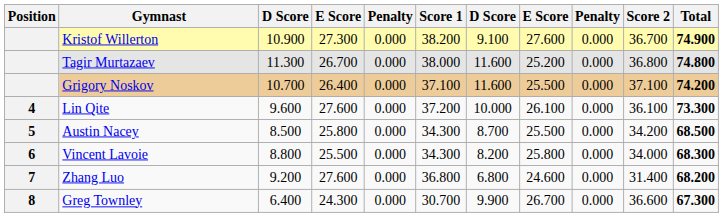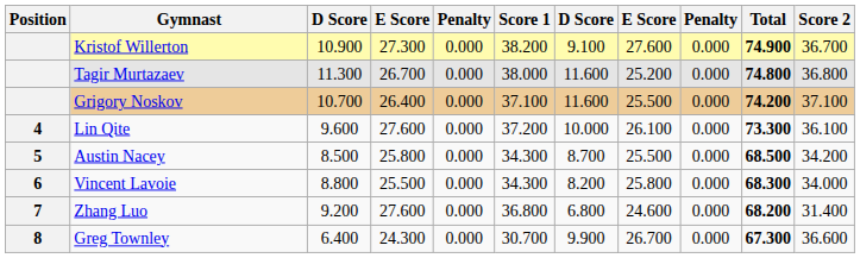 <table class="wikitable sortable" style="text-align:center; font-size:95%">
 <tr>
 <th scope=col>Position</th>
 <th scope="col" style="width:210px;">Gymnast</th>
 <th scope=col>D Score</th>
 <th scope=col>E Score</th>
 <th scope=col>Penalty</th>
 <th scope=col>Score 1</th>
 <th scope=col>D Score</th>
 <th scope=col>E Score</th>
 <th scope=col>Penalty</th>
+<th scope=col>Total</th>
 <th scope=col>Score 2</th>
-<th scope=col>Total</th>
 </tr>
 <tr style="background:#fffcaf;">
 <th scope=row style="text-align:center"></th>
 <td style="text-align:left;"> <a href='#'>Kristof Willerton</a></td>
 <td>10.900</td>
 <td>27.300</td>
 <td>0.000</td>
 <td>38.200</td>
 <td>9.100</td>
 <td>27.600</td>
 <td>0.000</td>
+<td><strong>74.900</strong></td>
 <td>36.700</td>
-<td><strong>74.900</strong></td>
 </tr>
 <tr style="background:#e5e5e5;">
 <th scope=row style="text-align:center"></th>
 <td style="text-align:left;"> <a href='#'>Tagir Murtazaev</a></td>
 <td>11.300</td>
 <td>26.700</td>
 <td>0.000</td>
 <td>38.000</td>
 <td>11.600</td>
 <td>25.200</td>
 <td>0.000</td>
+<td><strong>74.800</strong></td>
 <td>36.800</td>
-<td><strong>74.800</strong></td>
 </tr>
 <tr style="background:#ec9;">
 <th scope=row style="text-align:center"></th>
 <td style="text-align:left;"> <a href='#'>Grigory Noskov</a></td>
 <td>10.700</td>
 <td>26.400</td>
 <td>0.000</td>
 <td>37.100</td>
 <td>11.600</td>
 <td>25.500</td>
 <td>0.000</td>
+<td><strong>74.200</strong></td>
 <td>37.100</td>
-<td><strong>74.200</strong></td>
 </tr>
 <tr>
 <th scope=row style="text-align:center">4</th>
 <td style="text-align:left;"> <a href='#'>Lin Qite</a></td>
 <td>9.600</td>
 <td>27.600</td>
 <td>0.000</td>
 <td>37.200</td>
 <td>10.000</td>
 <td>26.100</td>
 <td>0.000</td>
+<td><strong>73.300</strong></td>
 <td>36.100</td>
-<td><strong>73.300</strong></td>
 </tr>
 <tr>
 <th scope=row style="text-align:center">5</th>
 <td style="text-align:left;"> <a href='#'>Austin Nacey</a></td>
 <td>8.500</td>
 <td>25.800</td>
 <td>0.000</td>
 <td>34.300</td>
 <td>8.700</td>
 <td>25.500</td>
 <td>0.000</td>
+<td><strong>68.500</strong></td>
 <td>34.200</td>
-<td><strong>68.500</strong></td>
 </tr>
 <tr>
 <th scope=row style="text-align:center">6</th>
 <td style="text-align:left;"> <a href='#'>Vincent Lavoie</a></td>
 <td>8.800</td>
 <td>25.500</td>
 <td>0.000</td>
 <td>34.300</td>
 <td>8.200</td>
 <td>25.800</td>
 <td>0.000</td>
+<td><strong>68.300</strong></td>
 <td>34.000</td>
-<td><strong>68.300</strong></td>
 </tr>
 <tr>
 <th scope=row style="text-align:center">7</th>
 <td style="text-align:left;"> <a href='#'>Zhang Luo</a></td>
 <td>9.200</td>
 <td>27.600</td>
 <td>0.000</td>
 <td>36.800</td>
 <td>6.800</td>
 <td>24.600</td>
 <td>0.000</td>
+<td><strong>68.200</strong></td>
 <td>31.400</td>
-<td><strong>68.200</strong></td>
 </tr>
 <tr>
 <th scope=row style="text-align:center">8</th>
 <td style="text-align:left;"> <a href='#'>Greg Townley</a></td>
 <td>6.400</td>
 <td>24.300</td>
 <td>0.000</td>
 <td>30.700</td>
 <td>9.900</td>
 <td>26.700</td>
 <td>0.000</td>
+<td><strong>67.300</strong></td>
 <td>36.600</td>
-<td><strong>67.300</strong></td>
 </tr>
 </table>
